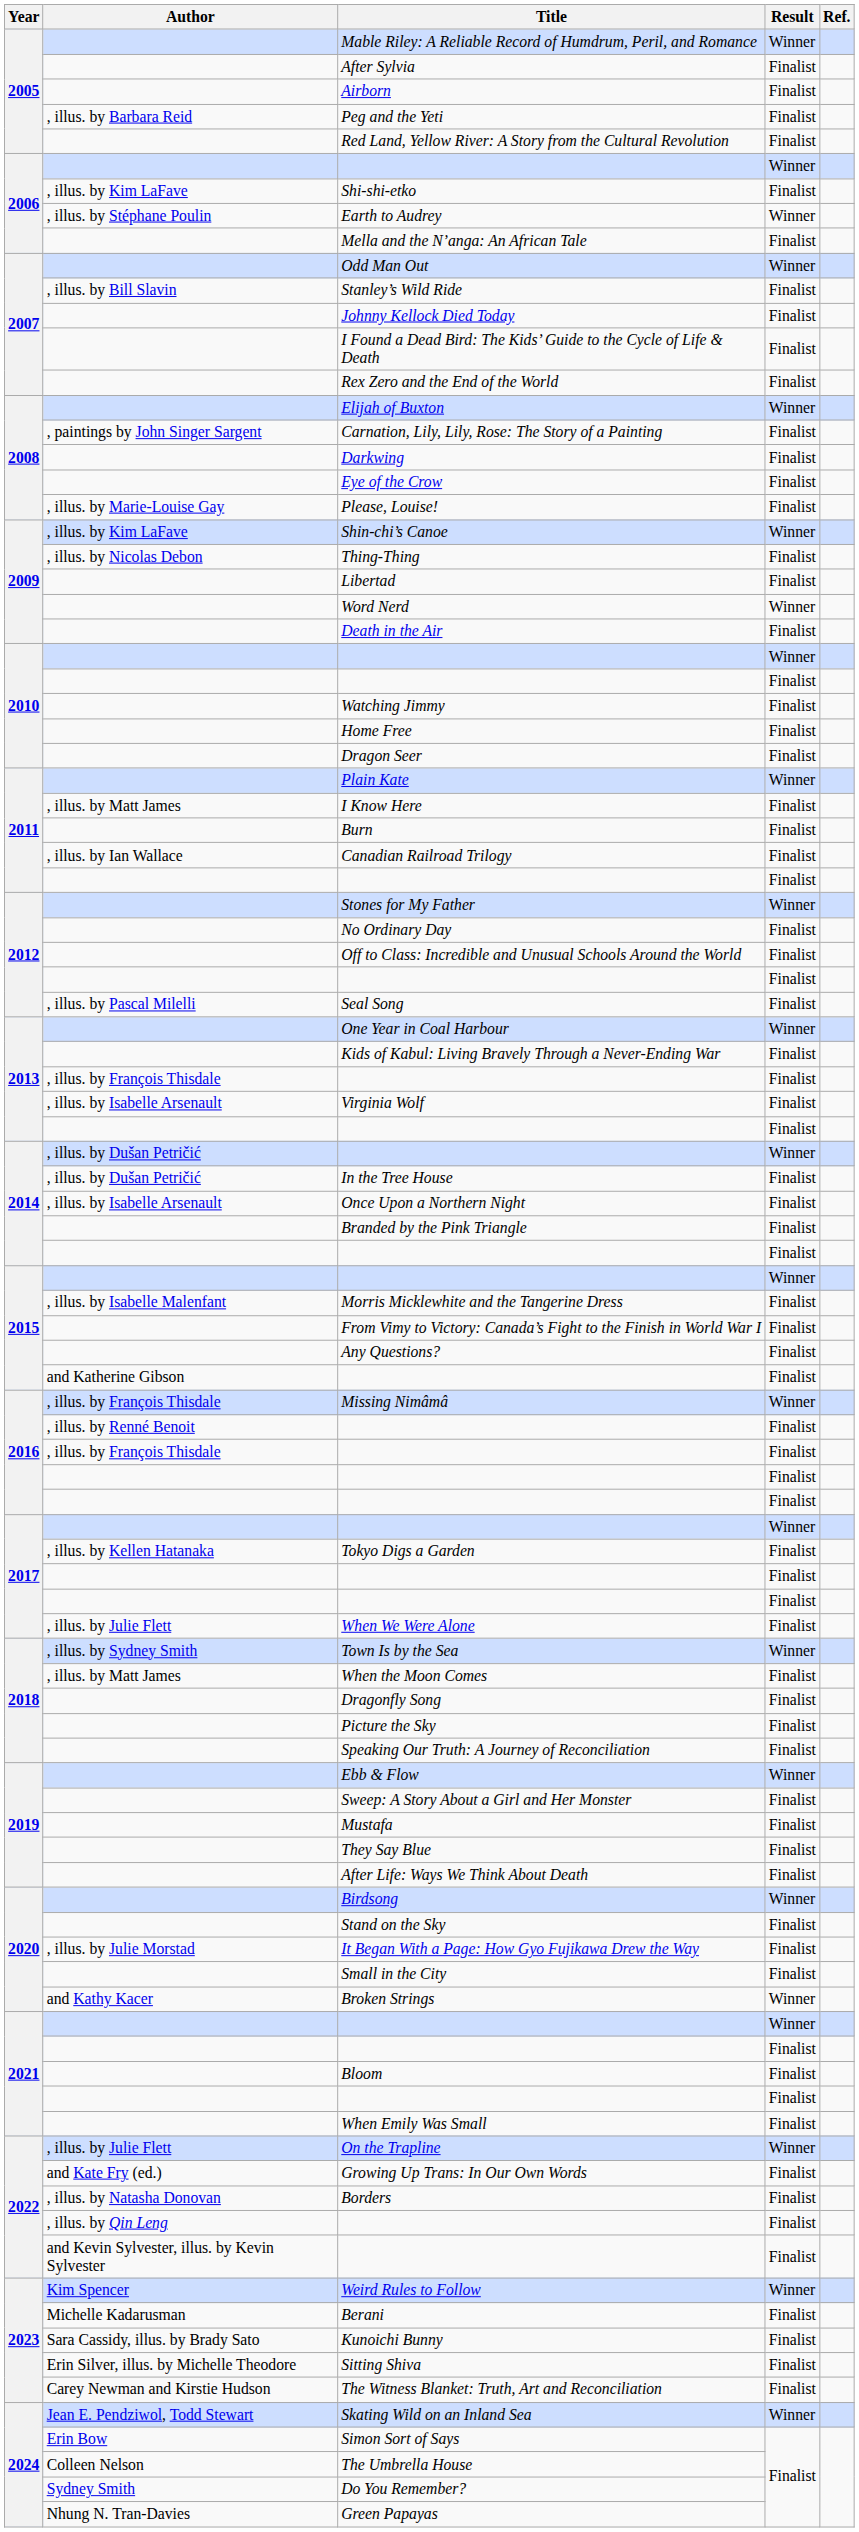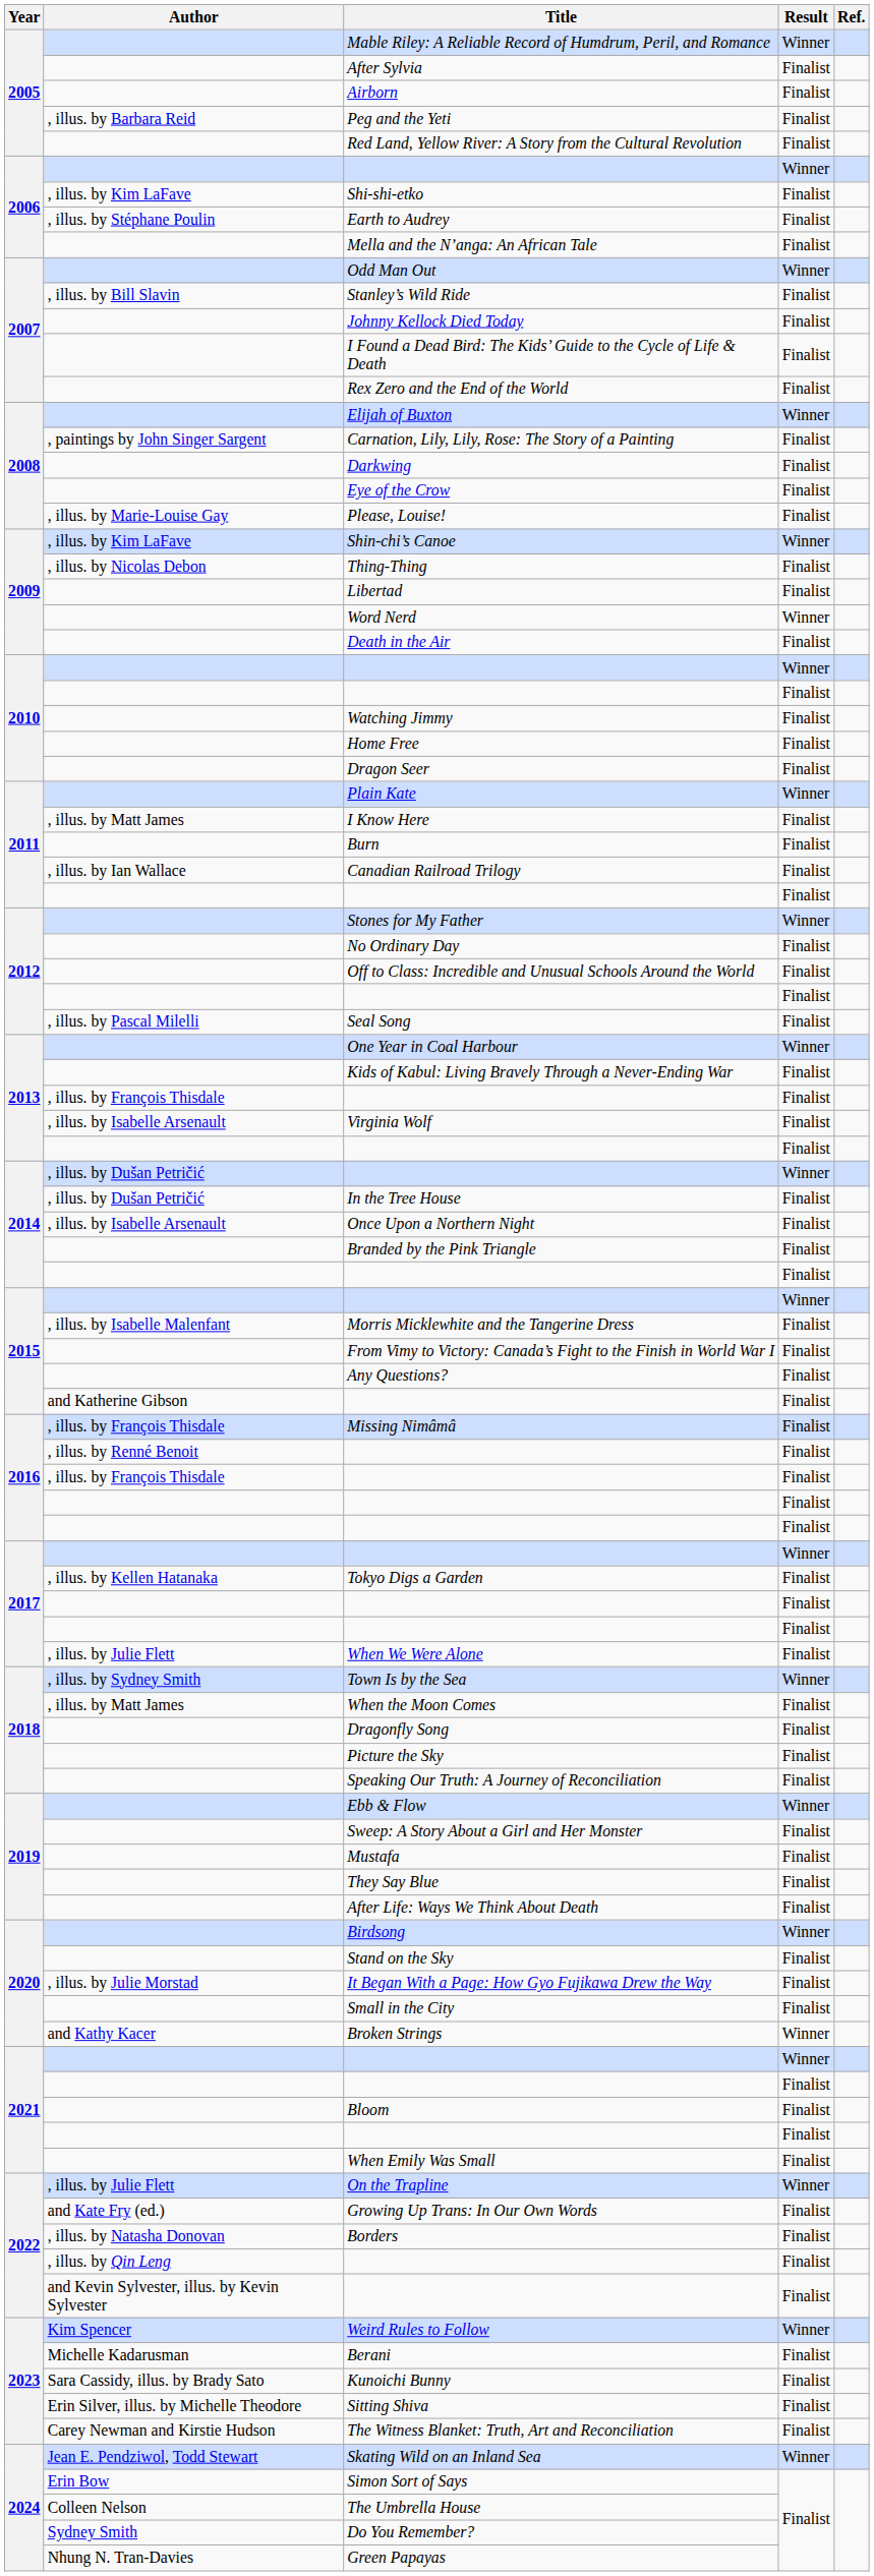 <table class="wikitable sortable mw-collapsible">
 <tr>
 <th>Year</th>
 <th>Author</th>
 <th>Title</th>
 <th>Result</th>
 <th>Ref.</th>
 </tr>
 <tr style="background:#cddeff">
 <th rowspan="5"><a href='#'>2005</a></th>
 <td></td>
 <td><em>Mable Riley: A Reliable Record of Humdrum, Peril, and Romance</em></td>
 <td>Winner</td>
 <td><em></em></td>
 </tr>
 <tr>
 <td></td>
 <td><em>After Sylvia</em></td>
 <td>Finalist</td>
 <td></td>
 </tr>
 <tr>
 <td></td>
 <td><em><a href='#'>Airborn</a></em></td>
 <td>Finalist</td>
 <td></td>
 </tr>
 <tr>
 <td>,  illus. by <a href='#'>Barbara Reid</a></td>
 <td><em>Peg and the Yeti</em></td>
 <td>Finalist</td>
 <td></td>
 </tr>
 <tr>
 <td></td>
 <td><em>Red Land, Yellow River: A Story from the Cultural Revolution</em></td>
 <td>Finalist</td>
 <td></td>
 </tr>
 <tr style="background:#cddeff">
 <th rowspan="4"><a href='#'>2006</a></th>
 <td></td>
 <td><em></em></td>
 <td>Winner</td>
 <td></td>
 </tr>
 <tr>
 <td>, illus. by <a href='#'>Kim LaFave</a></td>
 <td><em>Shi-shi-etko</em></td>
 <td>Finalist</td>
 <td></td>
 </tr>
 <tr>
 <td>, illus. by <a href='#'>Stéphane Poulin</a></td>
 <td><em>Earth to Audrey</em></td>
-<td>Winner</td>
+<td>Finalist</td>
 <td></td>
 </tr>
 <tr>
 <td></td>
 <td><em>Mella and the N’anga: An African Tale</em></td>
 <td>Finalist</td>
 <td></td>
 </tr>
 <tr style="background:#cddeff">
 <th rowspan="5"><a href='#'>2007</a></th>
 <td></td>
 <td><em>Odd Man Out</em></td>
 <td>Winner</td>
 <td></td>
 </tr>
 <tr>
 <td>, illus. by <a href='#'>Bill Slavin</a></td>
 <td><em>Stanley’s Wild Ride</em></td>
 <td>Finalist</td>
 <td></td>
 </tr>
 <tr>
 <td></td>
 <td><em><a href='#'>Johnny Kellock Died Today</a></em></td>
 <td>Finalist</td>
 <td></td>
 </tr>
 <tr>
 <td></td>
 <td><em>I Found a Dead Bird: The Kids’ Guide to the Cycle of Life & Death</em></td>
 <td>Finalist</td>
 <td></td>
 </tr>
 <tr>
 <td></td>
 <td><em>Rex Zero and the End of the World</em></td>
 <td>Finalist</td>
 <td></td>
 </tr>
 <tr style="background:#cddeff">
 <th rowspan="5"><a href='#'>2008</a></th>
 <td></td>
 <td><em><a href='#'>Elijah of Buxton</a></em></td>
 <td>Winner</td>
 <td></td>
 </tr>
 <tr>
 <td>, paintings by <a href='#'>John Singer Sargent</a></td>
 <td><em>Carnation, Lily, Lily, Rose: The Story of a Painting</em></td>
 <td>Finalist</td>
 <td></td>
 </tr>
 <tr>
 <td></td>
 <td><em><a href='#'>Darkwing</a></em></td>
 <td>Finalist</td>
 <td></td>
 </tr>
 <tr>
 <td></td>
 <td><em><a href='#'>Eye of the Crow</a></em></td>
 <td>Finalist</td>
 <td></td>
 </tr>
 <tr>
 <td>, illus. by <a href='#'>Marie-Louise Gay</a></td>
 <td><em>Please, Louise!</em></td>
 <td>Finalist</td>
 <td></td>
 </tr>
 <tr style="background:#cddeff">
 <th rowspan="5"><a href='#'>2009</a></th>
 <td>, illus. by <a href='#'>Kim LaFave</a></td>
 <td><em>Shin-chi’s Canoe</em></td>
 <td>Winner</td>
 <td></td>
 </tr>
 <tr>
 <td>, illus. by <a href='#'>Nicolas Debon</a></td>
 <td><em>Thing-Thing</em></td>
 <td>Finalist</td>
 <td></td>
 </tr>
 <tr>
 <td></td>
 <td><em>Libertad</em></td>
 <td>Finalist</td>
 <td></td>
 </tr>
 <tr>
 <td></td>
 <td><em>Word Nerd</em></td>
 <td>Winner</td>
 <td></td>
 </tr>
 <tr>
 <td></td>
 <td><em><a href='#'>Death in the Air</a></em></td>
 <td>Finalist</td>
 <td></td>
 </tr>
 <tr style="background:#cddeff">
 <th rowspan="5"><a href='#'>2010</a></th>
 <td></td>
 <td><em></em></td>
 <td>Winner</td>
 <td></td>
 </tr>
 <tr>
 <td></td>
 <td></td>
 <td>Finalist</td>
 <td></td>
 </tr>
 <tr>
 <td></td>
 <td><em>Watching Jimmy</em></td>
 <td>Finalist</td>
 <td></td>
 </tr>
 <tr>
 <td></td>
 <td><em>Home Free</em></td>
 <td>Finalist</td>
 <td></td>
 </tr>
 <tr>
 <td></td>
 <td><em>Dragon Seer</em></td>
 <td>Finalist</td>
 <td></td>
 </tr>
 <tr style="background:#cddeff">
 <th rowspan="5"><a href='#'>2011</a></th>
 <td></td>
 <td><em><a href='#'>Plain Kate</a></em></td>
 <td>Winner</td>
 <td></td>
 </tr>
 <tr>
 <td>, illus. by Matt James</td>
 <td><em>I Know Here</em></td>
 <td>Finalist</td>
 <td></td>
 </tr>
 <tr>
 <td></td>
 <td><em>Burn</em></td>
 <td>Finalist</td>
 <td></td>
 </tr>
 <tr>
 <td>, illus. by Ian Wallace</td>
 <td><em>Canadian Railroad Trilogy</em></td>
 <td>Finalist</td>
 <td></td>
 </tr>
 <tr>
 <td></td>
 <td><em></em></td>
 <td>Finalist</td>
 <td></td>
 </tr>
 <tr style="background:#cddeff">
 <th rowspan="5"><a href='#'>2012</a></th>
 <td></td>
 <td><em>Stones for My Father</em></td>
 <td>Winner</td>
 <td></td>
 </tr>
 <tr>
 <td></td>
 <td><em>No Ordinary Day</em></td>
 <td>Finalist</td>
 <td></td>
 </tr>
 <tr>
 <td></td>
 <td><em>Off to Class: Incredible and Unusual Schools Around the World</em></td>
 <td>Finalist</td>
 <td></td>
 </tr>
 <tr>
 <td></td>
 <td><em></em></td>
 <td>Finalist</td>
 <td></td>
 </tr>
 <tr>
 <td>, illus. by <a href='#'>Pascal Milelli</a></td>
 <td><em>Seal Song</em></td>
 <td>Finalist</td>
 <td></td>
 </tr>
 <tr style="background:#cddeff">
 <th rowspan="5"><a href='#'>2013</a></th>
 <td></td>
 <td><em>One Year in Coal Harbour</em></td>
 <td>Winner</td>
 <td></td>
 </tr>
 <tr>
 <td></td>
 <td><em>Kids of Kabul: Living Bravely Through a Never-Ending War</em></td>
 <td>Finalist</td>
 <td></td>
 </tr>
 <tr>
 <td>, illus. by <a href='#'>François Thisdale</a></td>
 <td><em></em></td>
 <td>Finalist</td>
 <td></td>
 </tr>
 <tr>
 <td>, illus. by <a href='#'>Isabelle Arsenault</a></td>
 <td><em>Virginia Wolf</em></td>
 <td>Finalist</td>
 <td></td>
 </tr>
 <tr>
 <td></td>
 <td></td>
 <td>Finalist</td>
 <td></td>
 </tr>
 <tr style="background:#cddeff">
 <th rowspan="5"><a href='#'>2014</a></th>
 <td>, illus. by <a href='#'>Dušan Petričić</a></td>
 <td><em></em></td>
 <td>Winner</td>
 <td></td>
 </tr>
 <tr>
 <td>, illus. by <a href='#'>Dušan Petričić</a></td>
 <td><em>In the Tree House</em></td>
 <td>Finalist</td>
 <td></td>
 </tr>
 <tr>
 <td>, illus. by <a href='#'>Isabelle Arsenault</a></td>
 <td><em>Once Upon a Northern Night</em></td>
 <td>Finalist</td>
 <td></td>
 </tr>
 <tr>
 <td></td>
 <td><em>Branded by the Pink Triangle</em></td>
 <td>Finalist</td>
 <td></td>
 </tr>
 <tr>
 <td></td>
 <td><em></em></td>
 <td>Finalist</td>
 <td></td>
 </tr>
 <tr style="background:#cddeff">
 <th rowspan="5"><a href='#'>2015</a></th>
 <td></td>
 <td><em></em></td>
 <td>Winner</td>
 <td></td>
 </tr>
 <tr>
 <td>, illus. by <a href='#'>Isabelle Malenfant</a></td>
 <td><em>Morris Micklewhite and the Tangerine Dress</em></td>
 <td>Finalist</td>
 <td></td>
 </tr>
 <tr>
 <td></td>
 <td><em>From Vimy to Victory: Canada’s Fight to the Finish in World War I</em></td>
 <td>Finalist</td>
 <td></td>
 </tr>
 <tr>
 <td></td>
 <td><em>Any Questions?</em></td>
 <td>Finalist</td>
 <td></td>
 </tr>
 <tr>
 <td> and Katherine Gibson</td>
 <td></td>
 <td>Finalist</td>
 <td></td>
 </tr>
 <tr style="background:#cddeff">
 <th rowspan="5"><a href='#'>2016</a></th>
 <td>, illus. by <a href='#'>François Thisdale</a></td>
 <td><em>Missing Nimâmâ</em></td>
-<td>Winner</td>
+<td>Finalist</td>
 <td></td>
 </tr>
 <tr>
 <td>, illus. by <a href='#'>Renné Benoit</a></td>
 <td></td>
 <td>Finalist</td>
 <td></td>
 </tr>
 <tr>
 <td>, illus. by <a href='#'>François Thisdale</a></td>
 <td><em></em></td>
 <td>Finalist</td>
 <td></td>
 </tr>
 <tr>
 <td></td>
 <td><em></em></td>
 <td>Finalist</td>
 <td></td>
 </tr>
 <tr>
 <td></td>
 <td><em></em></td>
 <td>Finalist</td>
 <td></td>
 </tr>
 <tr style="background:#cddeff">
 <th rowspan="5"><a href='#'>2017</a></th>
 <td></td>
 <td><em></em></td>
 <td>Winner</td>
 <td></td>
 </tr>
 <tr>
 <td>, illus. by <a href='#'>Kellen Hatanaka</a></td>
 <td><em>Tokyo Digs a Garden</em></td>
 <td>Finalist</td>
 <td></td>
 </tr>
 <tr>
 <td></td>
 <td><em></em></td>
 <td>Finalist</td>
 <td></td>
 </tr>
 <tr>
 <td></td>
 <td></td>
 <td>Finalist</td>
 <td></td>
 </tr>
 <tr>
 <td>, illus. by <a href='#'>Julie Flett</a></td>
 <td><em><a href='#'>When We Were Alone</a></em></td>
 <td>Finalist</td>
 <td></td>
 </tr>
 <tr style="background:#cddeff">
 <th rowspan="5"><a href='#'>2018</a></th>
 <td>, illus. by <a href='#'>Sydney Smith</a></td>
 <td><em>Town Is by the Sea</em></td>
 <td>Winner</td>
 <td></td>
 </tr>
 <tr>
 <td>, illus. by Matt James</td>
 <td><em>When the Moon Comes</em></td>
 <td>Finalist</td>
 <td></td>
 </tr>
 <tr>
 <td></td>
 <td><em>Dragonfly Song</em></td>
 <td>Finalist</td>
 <td></td>
 </tr>
 <tr>
 <td></td>
 <td><em>Picture the Sky</em></td>
 <td>Finalist</td>
 <td></td>
 </tr>
 <tr>
 <td></td>
 <td><em>Speaking Our Truth: A Journey of Reconciliation</em></td>
 <td>Finalist</td>
 <td></td>
 </tr>
 <tr style="background:#cddeff">
 <th rowspan="5"><a href='#'>2019</a></th>
 <td></td>
 <td><em>Ebb & Flow</em></td>
 <td>Winner</td>
 <td></td>
 </tr>
 <tr>
 <td></td>
 <td><em>Sweep: A Story About a Girl and Her Monster</em></td>
 <td>Finalist</td>
 <td></td>
 </tr>
 <tr>
 <td></td>
 <td><em>Mustafa</em></td>
 <td>Finalist</td>
 <td></td>
 </tr>
 <tr>
 <td></td>
 <td><em>They Say Blue</em></td>
 <td>Finalist</td>
 <td></td>
 </tr>
 <tr>
 <td></td>
 <td><em>After Life: Ways We Think About Death</em></td>
 <td>Finalist</td>
 <td></td>
 </tr>
 <tr style="background:#cddeff">
 <th rowspan="5"><a href='#'>2020</a></th>
 <td></td>
 <td><em><a href='#'>Birdsong</a></em></td>
 <td>Winner</td>
 <td></td>
 </tr>
 <tr>
 <td></td>
 <td><em>Stand on the Sky</em></td>
 <td>Finalist</td>
 <td></td>
 </tr>
 <tr>
 <td>, illus. by <a href='#'>Julie Morstad</a></td>
 <td><em><a href='#'>It Began With a Page: How Gyo Fujikawa Drew the Way</a></em></td>
 <td>Finalist</td>
 <td></td>
 </tr>
 <tr>
 <td></td>
 <td><em>Small in the City</em></td>
 <td>Finalist</td>
 <td></td>
 </tr>
 <tr>
 <td> and <a href='#'>Kathy Kacer</a></td>
 <td><em>Broken Strings</em></td>
 <td>Winner</td>
 <td></td>
 </tr>
 <tr style="background:#cddeff">
 <th rowspan="5"><a href='#'>2021</a></th>
 <td></td>
 <td></td>
 <td>Winner</td>
 <td></td>
 </tr>
 <tr>
 <td></td>
 <td></td>
 <td>Finalist</td>
 <td></td>
 </tr>
 <tr>
 <td></td>
 <td><em>Bloom</em></td>
 <td>Finalist</td>
 <td></td>
 </tr>
 <tr>
 <td></td>
 <td><em></em></td>
 <td>Finalist</td>
 <td></td>
 </tr>
 <tr>
 <td></td>
 <td><em>When Emily Was Small</em></td>
 <td>Finalist</td>
 <td></td>
 </tr>
 <tr style="background:#cddeff">
 <th rowspan="5"><a href='#'>2022</a></th>
 <td>, illus. by <a href='#'>Julie Flett</a></td>
 <td><em><a href='#'>On the Trapline</a></em></td>
 <td>Winner</td>
 <td></td>
 </tr>
 <tr>
 <td> and <a href='#'>Kate Fry</a> (ed.)</td>
 <td><em>Growing Up Trans: In Our Own Words</em></td>
 <td>Finalist</td>
 <td></td>
 </tr>
 <tr>
 <td>, illus. by <a href='#'>Natasha Donovan</a></td>
 <td><em>Borders</em></td>
 <td>Finalist</td>
 <td></td>
 </tr>
 <tr>
 <td>, illus. by <em><a href='#'>Qin Leng</a></em></td>
 <td></td>
 <td>Finalist</td>
 <td></td>
 </tr>
 <tr>
 <td> and Kevin Sylvester, illus. by Kevin Sylvester</td>
 <td><em></em></td>
 <td>Finalist</td>
 <td></td>
 </tr>
 <tr style="background:#cddeff">
 <th rowspan="5"><a href='#'>2023</a></th>
 <td><a href='#'>Kim Spencer</a></td>
 <td><em><a href='#'>Weird Rules to Follow</a></em></td>
 <td>Winner</td>
 <td></td>
 </tr>
 <tr>
 <td>Michelle Kadarusman</td>
 <td><em>Berani</em></td>
 <td>Finalist</td>
 <td></td>
 </tr>
 <tr>
 <td>Sara Cassidy, illus. by Brady Sato</td>
 <td><em>Kunoichi Bunny</em></td>
 <td>Finalist</td>
 <td></td>
 </tr>
 <tr>
 <td>Erin Silver, illus. by Michelle Theodore</td>
 <td><em>Sitting Shiva</em></td>
 <td>Finalist</td>
 <td></td>
 </tr>
 <tr>
 <td>Carey Newman and Kirstie Hudson</td>
 <td><em>The Witness Blanket: Truth, Art and Reconciliation</em></td>
 <td>Finalist</td>
 <td></td>
 </tr>
 <tr style="background:#cddeff">
 <th rowspan="5"><a href='#'>2024</a></th>
 <td><a href='#'>Jean E. Pendziwol</a>, <a href='#'>Todd Stewart</a></td>
 <td><em>Skating Wild on an Inland Sea</em></td>
 <td>Winner</td>
 <td></td>
 </tr>
 <tr>
 <td><a href='#'>Erin Bow</a></td>
 <td><em>Simon Sort of Says</em></td>
 <td rowspan=4>Finalist</td>
 <td rowspan=4></td>
 </tr>
 <tr>
 <td>Colleen Nelson</td>
 <td><em>The Umbrella House</em></td>
 </tr>
 <tr>
 <td><a href='#'>Sydney Smith</a></td>
 <td><em>Do You Remember?</em></td>
 </tr>
 <tr>
 <td>Nhung N. Tran-Davies</td>
 <td><em>Green Papayas</em></td>
 </tr>
 </table>
